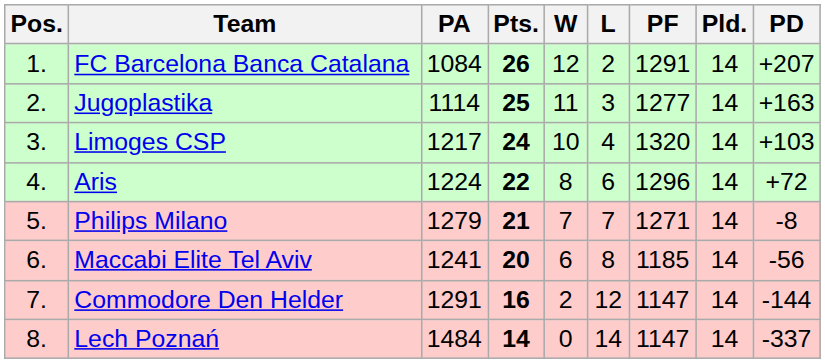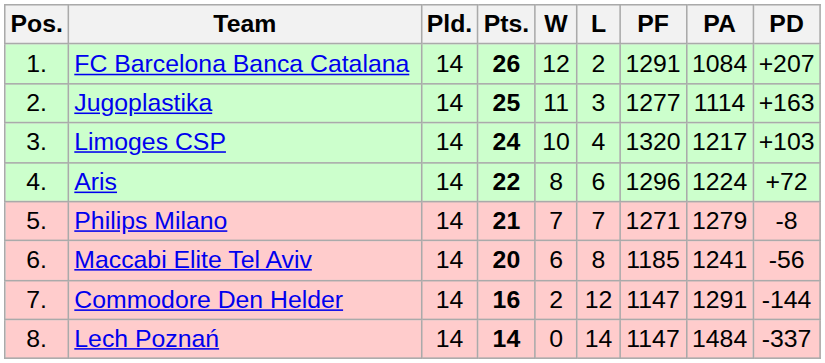 <table class="wikitable" style="text-align:center">
 <tr>
 <th width=15>Pos.</th>
 <th width=220>Team</th>
-<th width=20>PA</th>
+<th width=20>Pld.</th>
 <th width=20>Pts.</th>
 <th width=20>W</th>
 <th width=20>L</th>
 <th width=20>PF</th>
-<th width=20>Pld.</th>
+<th width=20>PA</th>
 <th width=20>PD</th>
 </tr>
 <tr style="background: #ccffcc;">
 <td>1.</td>
 <td align=left> <a href='#'>FC Barcelona Banca Catalana</a></td>
-<td>1084</td>
+<td>14</td>
 <td><strong>26</strong></td>
 <td>12</td>
 <td>2</td>
 <td>1291</td>
-<td>14</td>
+<td>1084</td>
 <td>+207</td>
 </tr>
 <tr style="background: #ccffcc;">
 <td>2.</td>
 <td align=left> <a href='#'>Jugoplastika</a></td>
-<td>1114</td>
+<td>14</td>
 <td><strong>25</strong></td>
 <td>11</td>
 <td>3</td>
 <td>1277</td>
-<td>14</td>
+<td>1114</td>
 <td>+163</td>
 </tr>
 <tr style="background: #ccffcc;">
 <td>3.</td>
 <td align=left> <a href='#'>Limoges CSP</a></td>
-<td>1217</td>
+<td>14</td>
 <td><strong>24</strong></td>
 <td>10</td>
 <td>4</td>
 <td>1320</td>
-<td>14</td>
+<td>1217</td>
 <td>+103</td>
 </tr>
 <tr style="background: #ccffcc;">
 <td>4.</td>
 <td align=left> <a href='#'>Aris</a></td>
-<td>1224</td>
+<td>14</td>
 <td><strong>22</strong></td>
 <td>8</td>
 <td>6</td>
 <td>1296</td>
-<td>14</td>
+<td>1224</td>
 <td>+72</td>
 </tr>
 <tr style="background:#ffcccc;">
 <td>5.</td>
 <td align=left> <a href='#'>Philips Milano</a></td>
-<td>1279</td>
+<td>14</td>
 <td><strong>21</strong></td>
 <td>7</td>
 <td>7</td>
 <td>1271</td>
-<td>14</td>
+<td>1279</td>
 <td>-8</td>
 </tr>
 <tr style="background:#ffcccc;">
 <td>6.</td>
 <td align=left> <a href='#'>Maccabi Elite Tel Aviv</a></td>
-<td>1241</td>
+<td>14</td>
 <td><strong>20</strong></td>
 <td>6</td>
 <td>8</td>
 <td>1185</td>
-<td>14</td>
+<td>1241</td>
 <td>-56</td>
 </tr>
 <tr style="background:#ffcccc;">
 <td>7.</td>
 <td align=left> <a href='#'>Commodore Den Helder</a></td>
-<td>1291</td>
+<td>14</td>
 <td><strong>16</strong></td>
 <td>2</td>
 <td>12</td>
 <td>1147</td>
-<td>14</td>
+<td>1291</td>
 <td>-144</td>
 </tr>
 <tr style="background:#ffcccc;">
 <td>8.</td>
 <td align=left> <a href='#'>Lech Poznań</a></td>
-<td>1484</td>
+<td>14</td>
 <td><strong>14</strong></td>
 <td>0</td>
 <td>14</td>
 <td>1147</td>
-<td>14</td>
+<td>1484</td>
 <td>-337</td>
 </tr>
 </table>
